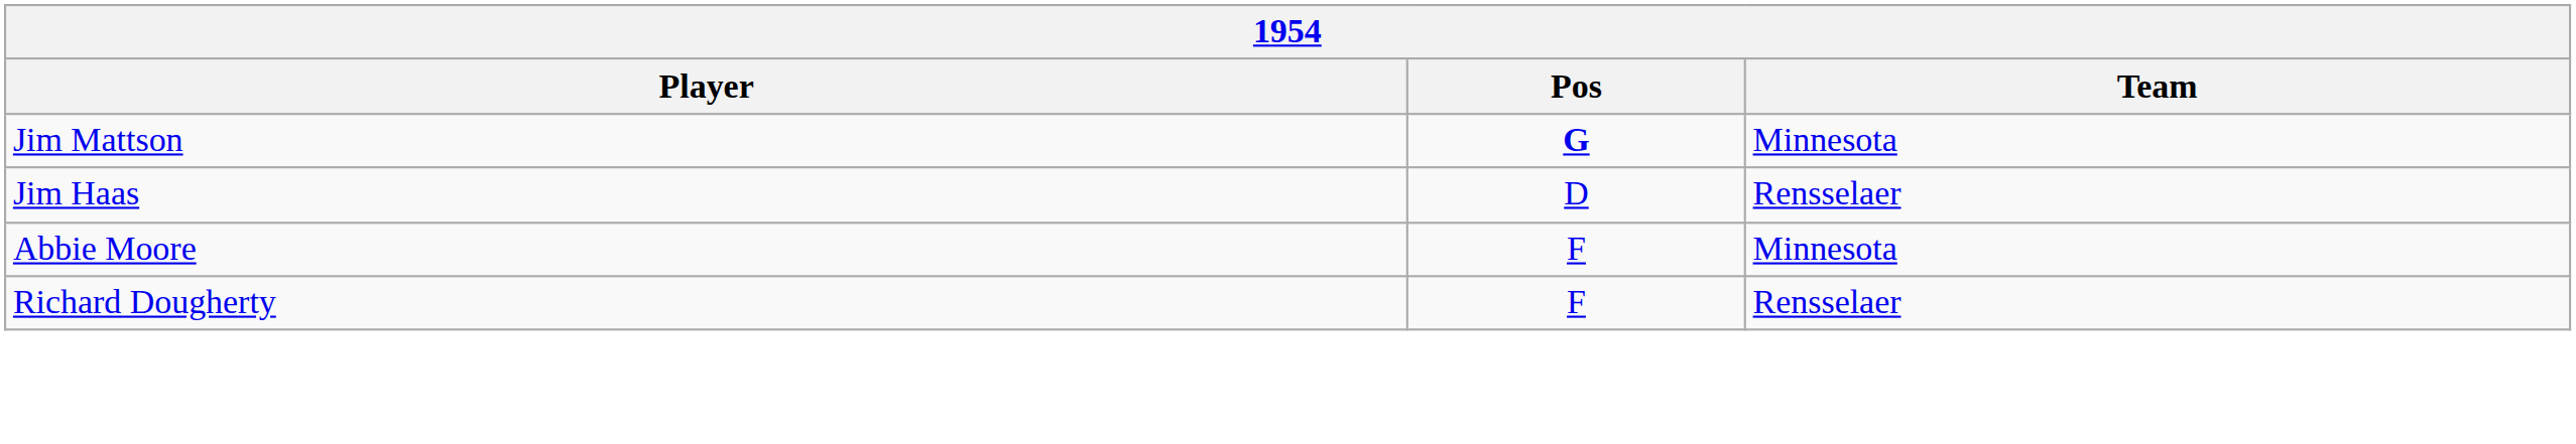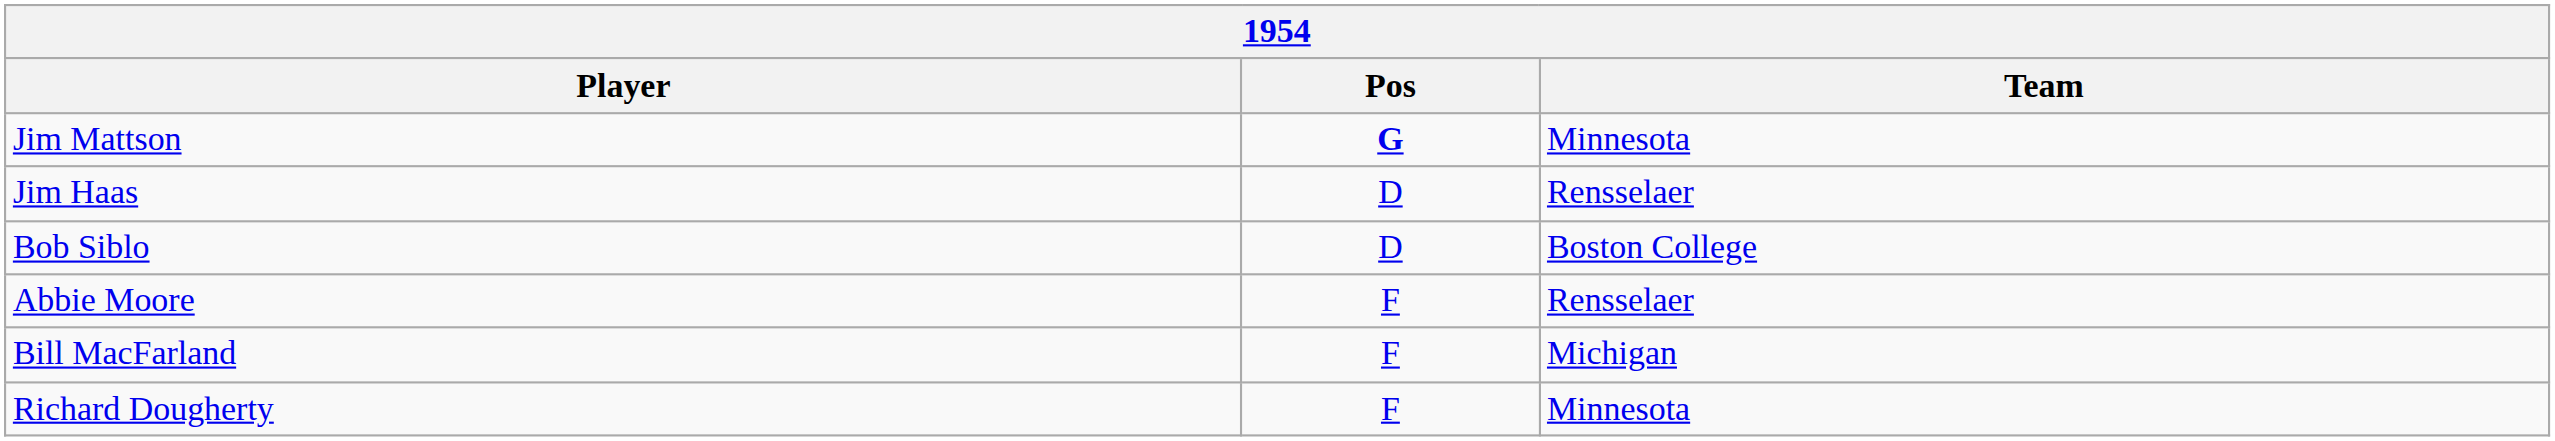 <table class="wikitable" width=95%>
 <tr>
 <th colspan=3><a href='#'>1954</a></th>
 </tr>
 <tr>
 <th>Player</th>
 <th>Pos</th>
 <th>Team</th>
 </tr>
 <tr>
 <td><a href='#'>Jim Mattson</a></td>
 <td style="text-align:center;"><strong><a href='#'>G</a></strong></td>
 <td><a href='#'>Minnesota</a></td>
 </tr>
 <tr>
 <td><a href='#'>Jim Haas</a></td>
 <td style="text-align:center;"><a href='#'>D</a></td>
 <td><a href='#'>Rensselaer</a></td>
 </tr>
 <tr>
+<td><a href='#'>Bob Siblo</a></td>
+<td style="text-align:center;"><a href='#'>D</a></td>
+<td><a href='#'>Boston College</a></td>
+</tr>
+<tr>
 <td><a href='#'>Abbie Moore</a></td>
 <td style="text-align:center;"><a href='#'>F</a></td>
-<td><a href='#'>Minnesota</a></td>
+<td><a href='#'>Rensselaer</a></td>
+</tr>
+<tr>
+<td><a href='#'>Bill MacFarland</a></td>
+<td style="text-align:center;"><a href='#'>F</a></td>
+<td><a href='#'>Michigan</a></td>
 </tr>
 <tr>
 <td><a href='#'>Richard Dougherty</a></td>
 <td style="text-align:center;"><a href='#'>F</a></td>
-<td><a href='#'>Rensselaer</a></td>
+<td><a href='#'>Minnesota</a></td>
 </tr>
 </table>
